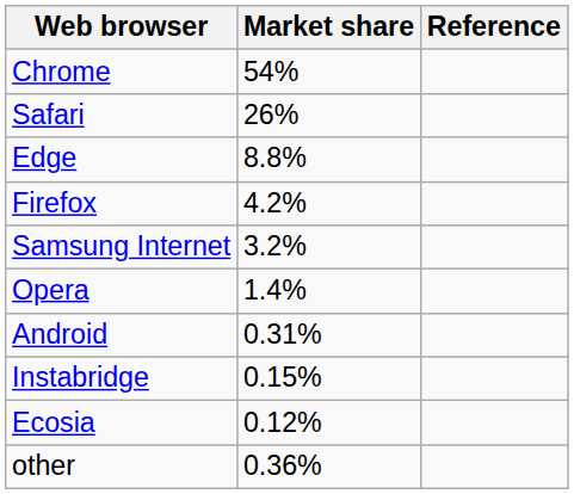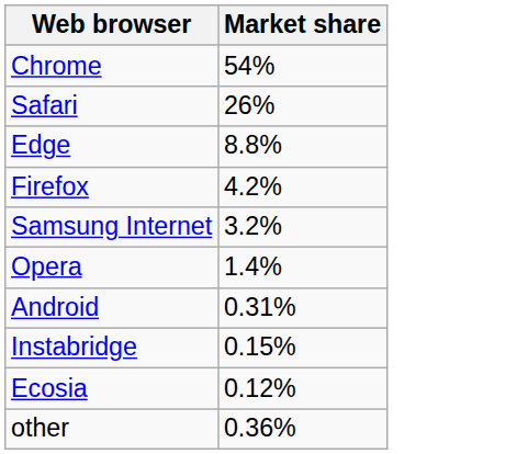 <table class="wikitable sortable">
 <tr>
 <th>Web browser</th>
 <th>Market share</th>
-<th>Reference</th>
 </tr>
 <tr>
 <td><a href='#'>Chrome</a></td>
 <td>54%</td>
-<td></td>
 </tr>
 <tr>
 <td><a href='#'>Safari</a></td>
 <td>26%</td>
-<td></td>
 </tr>
 <tr>
 <td><a href='#'>Edge</a></td>
 <td>8.8%</td>
-<td></td>
 </tr>
 <tr>
 <td><a href='#'>Firefox</a></td>
 <td>4.2%</td>
-<td></td>
 </tr>
 <tr>
 <td><a href='#'>Samsung Internet</a></td>
 <td>3.2%</td>
-<td></td>
 </tr>
 <tr>
 <td><a href='#'>Opera</a></td>
 <td>1.4%</td>
-<td></td>
 </tr>
 <tr>
 <td><a href='#'>Android</a></td>
 <td>0.31%</td>
-<td></td>
 </tr>
 <tr>
 <td><a href='#'>Instabridge</a></td>
 <td>0.15%</td>
-<td></td>
 </tr>
 <tr>
 <td><a href='#'>Ecosia</a></td>
 <td>0.12%</td>
-<td></td>
 </tr>
 <tr>
 <td>other</td>
 <td>0.36%</td>
-<td></td>
 </tr>
 </table>
